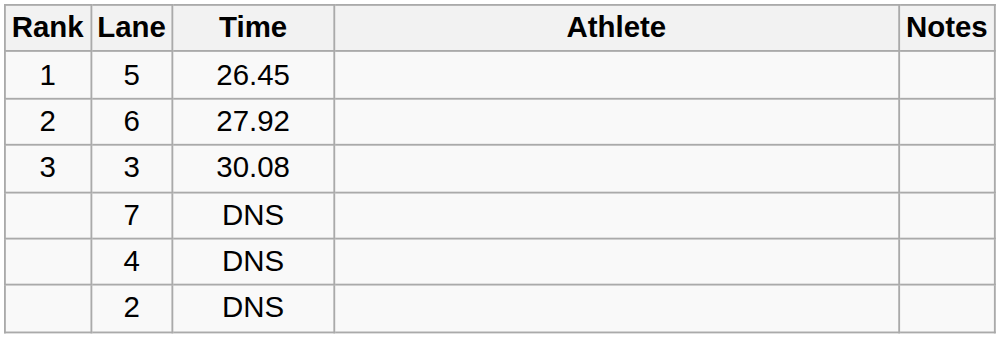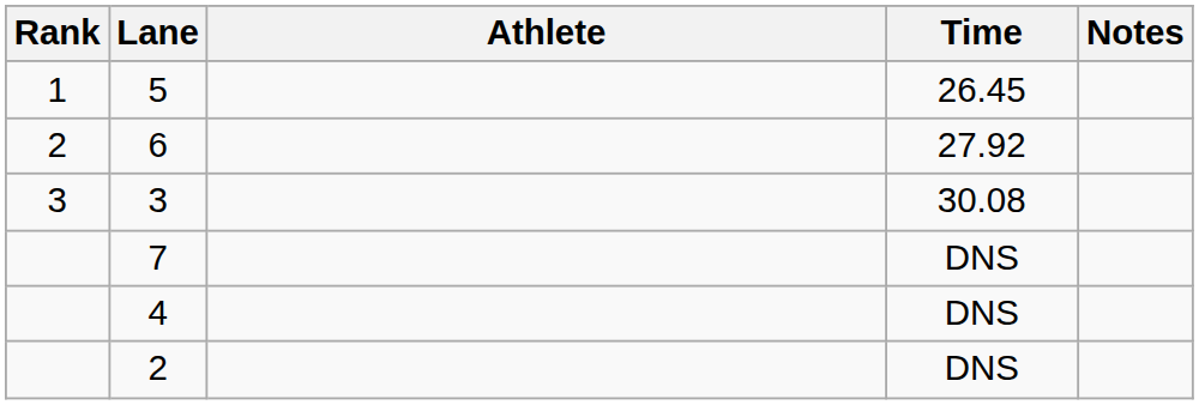 <table class="wikitable" style="text-align:center">
 <tr>
 <th>Rank</th>
 <th>Lane</th>
+<th width=300>Athlete</th>
 <th width=80>Time</th>
-<th width=300>Athlete</th>
 <th>Notes</th>
 </tr>
 <tr>
 <td>1</td>
 <td>5</td>
+<td align=left></td>
 <td>26.45</td>
-<td align=left></td>
 <td></td>
 </tr>
 <tr>
 <td>2</td>
 <td>6</td>
+<td align=left></td>
 <td>27.92</td>
-<td align=left></td>
 <td></td>
 </tr>
 <tr>
 <td>3</td>
 <td>3</td>
+<td align=left></td>
 <td>30.08</td>
-<td align=left></td>
 <td></td>
 </tr>
 <tr>
 <td></td>
 <td>7</td>
+<td align=left></td>
 <td>DNS</td>
-<td align=left></td>
 <td></td>
 </tr>
 <tr>
 <td></td>
 <td>4</td>
+<td align=left></td>
 <td>DNS</td>
-<td align=left></td>
 <td></td>
 </tr>
 <tr>
 <td></td>
 <td>2</td>
+<td align=left></td>
 <td>DNS</td>
-<td align=left></td>
 <td></td>
 </tr>
 </table>
